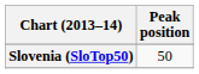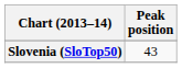 <table class="wikitable sortable plainrowheaders">
 <tr>
 <th>Chart (2013–14)</th>
 <th>Peak<br>position</th>
 </tr>
 <tr>
 </tr>
 <tr>
 </tr>
 <tr>
 </tr>
 <tr>
 </tr>
 <tr>
 </tr>
 <tr>
 </tr>
 <tr>
 </tr>
 <tr>
 <th scope="row">Slovenia (<a href='#'>SloTop50</a>)</th>
-<td align=center>50</td>
+<td align=center>43</td>
 </tr>
 <tr>
 </tr>
 <tr>
 </tr>
 <tr>
 </tr>
 </table>
